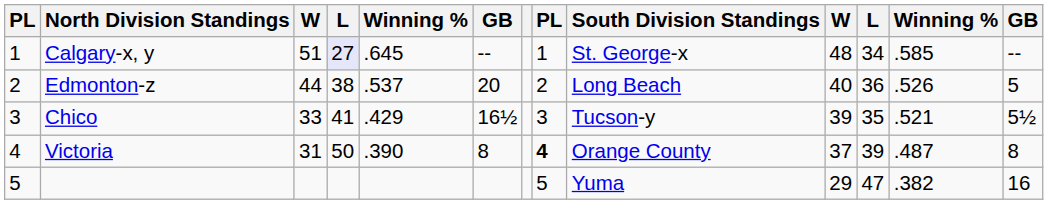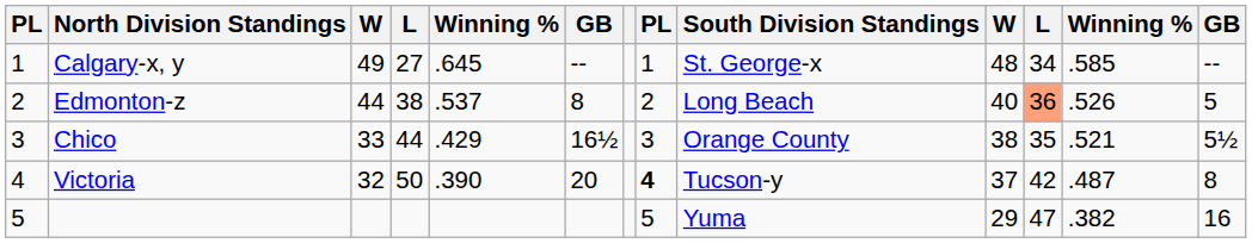 <table class="wikitable">
 <tr>
 <th>PL</th>
 <th>North Division Standings</th>
 <th>W</th>
 <th>L</th>
 <th>Winning %</th>
 <th>GB</th>
 <th></th>
 <th>PL</th>
 <th>South Division Standings</th>
 <th>W</th>
 <th>L</th>
 <th>Winning %</th>
 <th>GB</th>
 </tr>
 <tr>
 <td>1</td>
 <td><a href='#'>Calgary</a>-x, y</td>
-<td>51</td>
-<td style="background: lavender;">27</td>
+<td>49</td>
+<td>27</td>
 <td>.645</td>
 <td>--</td>
 <td></td>
 <td>1</td>
 <td><a href='#'>St. George</a>-x</td>
 <td>48</td>
 <td>34</td>
 <td>.585</td>
 <td>--</td>
 </tr>
 <tr>
 <td>2</td>
 <td><a href='#'>Edmonton</a>-z</td>
 <td>44</td>
 <td>38</td>
 <td>.537</td>
-<td>20</td>
+<td>8</td>
 <td></td>
 <td>2</td>
 <td><a href='#'>Long Beach</a></td>
 <td>40</td>
-<td>36</td>
+<td style="background: lightsalmon;">36</td>
 <td>.526</td>
 <td>5</td>
 </tr>
 <tr>
 <td>3</td>
 <td><a href='#'>Chico</a></td>
 <td>33</td>
-<td>41</td>
+<td>44</td>
 <td>.429</td>
 <td>16½</td>
 <td></td>
 <td>3</td>
-<td><a href='#'>Tucson</a>-y</td>
-<td>39</td>
+<td><a href='#'>Orange County</a></td>
+<td>38</td>
 <td>35</td>
 <td>.521</td>
 <td>5½</td>
 </tr>
 <tr>
 <td>4</td>
 <td><a href='#'>Victoria</a></td>
-<td>31</td>
+<td>32</td>
 <td>50</td>
 <td>.390</td>
-<td>8</td>
+<td>20</td>
 <td></td>
 <td><strong>4</strong></td>
-<td><a href='#'>Orange County</a></td>
+<td><a href='#'>Tucson</a>-y</td>
 <td>37</td>
-<td>39</td>
+<td>42</td>
 <td>.487</td>
 <td>8</td>
 </tr>
 <tr>
 <td>5</td>
 <td></td>
 <td></td>
 <td></td>
 <td></td>
 <td></td>
 <td></td>
 <td>5</td>
 <td><a href='#'>Yuma</a></td>
 <td>29</td>
 <td>47</td>
 <td>.382</td>
 <td>16</td>
 </tr>
 </table>
